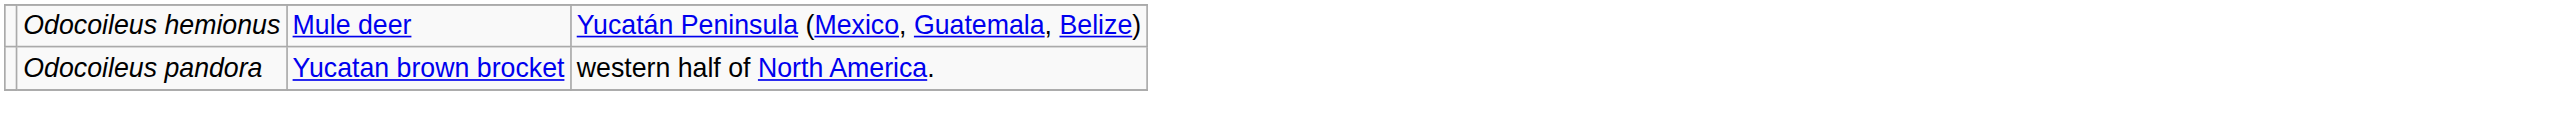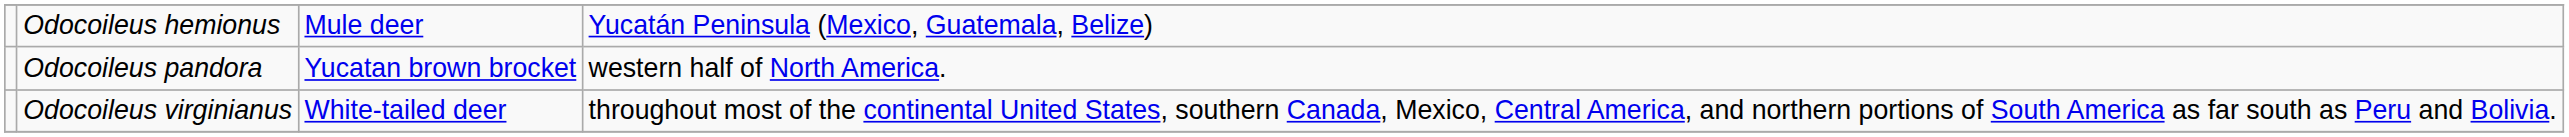 <table class="wikitable">
 <tr>
 </tr>
 <tr>
 <td></td>
 <td><em>Odocoileus hemionus</em></td>
 <td><a href='#'>Mule deer</a></td>
 <td><a href='#'>Yucatán Peninsula</a> (<a href='#'>Mexico</a>, <a href='#'>Guatemala</a>, <a href='#'>Belize</a>)</td>
 </tr>
 <tr>
 <td></td>
 <td><em>Odocoileus pandora</em></td>
 <td><a href='#'>Yucatan brown brocket</a></td>
 <td>western half of <a href='#'>North America</a>.</td>
 </tr>
 <tr>
+<td></td>
+<td><em>Odocoileus virginianus</em></td>
+<td><a href='#'>White-tailed deer</a></td>
+<td>throughout most of the <a href='#'>continental United States</a>, southern <a href='#'>Canada</a>, Mexico, <a href='#'>Central America</a>, and northern portions of <a href='#'>South America</a> as far south as <a href='#'>Peru</a> and <a href='#'>Bolivia</a>.</td>
+</tr>
+<tr>
 </tr>
 </table>
